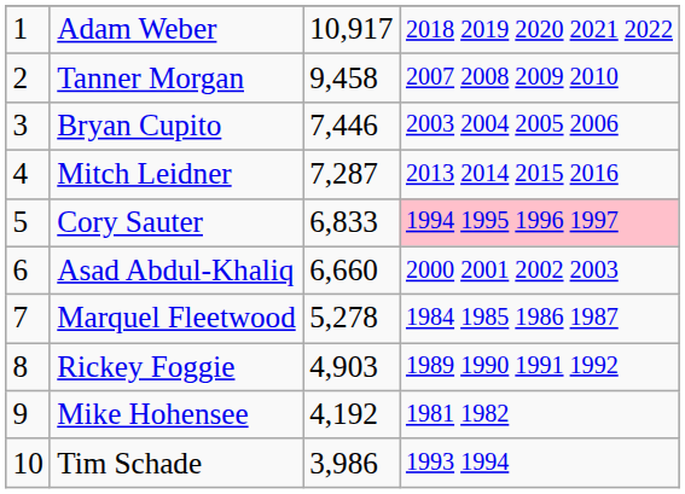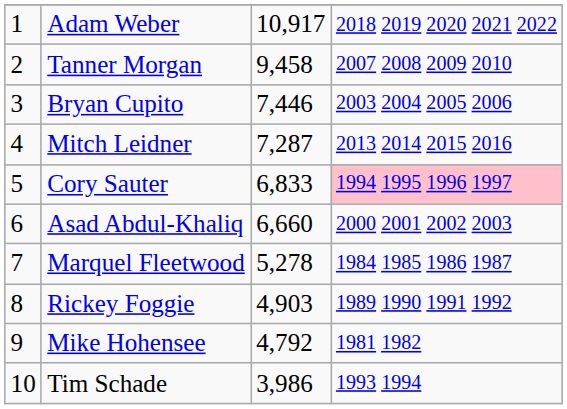 <table class="wikitable">
 <tr>
 </tr>
 <tr>
 <td>1</td>
 <td><a href='#'>Adam Weber</a></td>
 <td>10,917</td>
 <td style="font-size:80%;"><a href='#'>2018</a> <a href='#'>2019</a> <a href='#'>2020</a>  <a href='#'>2021</a> <a href='#'>2022</a></td>
 </tr>
 <tr>
 <td>2</td>
 <td><a href='#'>Tanner Morgan</a></td>
 <td>9,458</td>
 <td style="font-size:80%;"><a href='#'>2007</a> <a href='#'>2008</a> <a href='#'>2009</a> <a href='#'>2010</a></td>
 </tr>
 <tr>
 <td>3</td>
 <td><a href='#'>Bryan Cupito</a></td>
 <td>7,446</td>
 <td style="font-size:80%;"><a href='#'>2003</a> <a href='#'>2004</a> <a href='#'>2005</a> <a href='#'>2006</a></td>
 </tr>
 <tr>
 <td>4</td>
 <td><a href='#'>Mitch Leidner</a></td>
 <td>7,287</td>
 <td style="font-size:80%;"><a href='#'>2013</a> <a href='#'>2014</a> <a href='#'>2015</a> <a href='#'>2016</a></td>
 </tr>
 <tr>
 <td>5</td>
 <td><a href='#'>Cory Sauter</a></td>
 <td>6,833</td>
 <td style="background: pink; font-size:80%;"><a href='#'>1994</a> <a href='#'>1995</a> <a href='#'>1996</a> <a href='#'>1997</a></td>
 </tr>
 <tr>
 <td>6</td>
 <td><a href='#'>Asad Abdul-Khaliq</a></td>
 <td>6,660</td>
 <td style="font-size:80%;"><a href='#'>2000</a> <a href='#'>2001</a> <a href='#'>2002</a> <a href='#'>2003</a></td>
 </tr>
 <tr>
 <td>7</td>
 <td><a href='#'>Marquel Fleetwood</a></td>
 <td>5,278</td>
 <td style="font-size:80%;"><a href='#'>1984</a> <a href='#'>1985</a> <a href='#'>1986</a> <a href='#'>1987</a></td>
 </tr>
 <tr>
 <td>8</td>
 <td><a href='#'>Rickey Foggie</a></td>
 <td>4,903</td>
 <td style="font-size:80%;"><a href='#'>1989</a> <a href='#'>1990</a> <a href='#'>1991</a> <a href='#'>1992</a></td>
 </tr>
 <tr>
 <td>9</td>
 <td><a href='#'>Mike Hohensee</a></td>
-<td>4,192</td>
+<td>4,792</td>
 <td style="font-size:80%;"><a href='#'>1981</a> <a href='#'>1982</a></td>
 </tr>
 <tr>
 <td>10</td>
 <td>Tim Schade</td>
 <td>3,986</td>
 <td style="font-size:80%;"><a href='#'>1993</a> <a href='#'>1994</a></td>
 </tr>
 </table>
